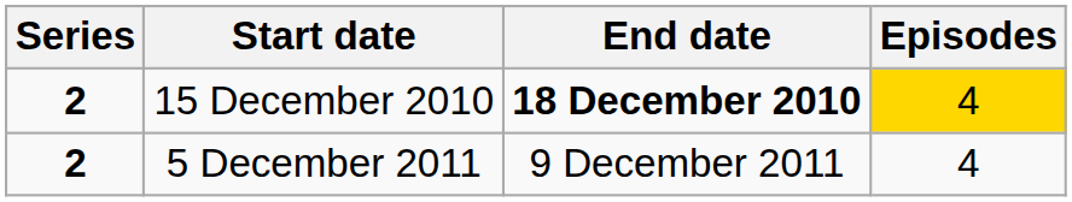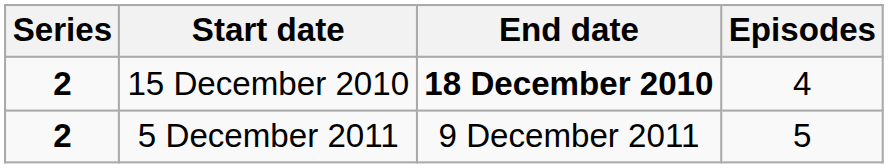 <table class="wikitable" style="text-align:center;">
 <tr>
 <th>Series</th>
 <th>Start date</th>
 <th>End date</th>
 <th>Episodes</th>
 </tr>
 <tr>
 <td><strong>2</strong></td>
 <td>15 December 2010</td>
 <td><strong>18 December 2010</strong></td>
-<td style="background: gold;">4</td>
+<td>4</td>
 </tr>
 <tr>
 <td><strong>2</strong></td>
 <td>5 December 2011</td>
 <td>9 December 2011</td>
-<td>4</td>
+<td>5</td>
 </tr>
 </table>
